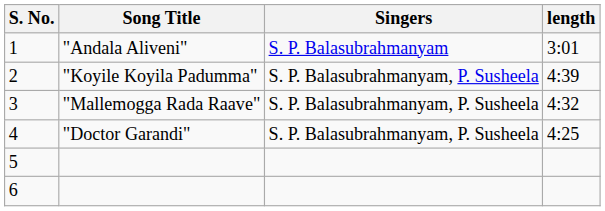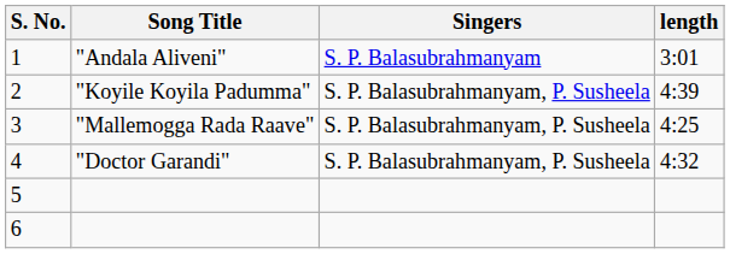 <table class="wikitable">
 <tr>
 <th>S. No.</th>
 <th>Song Title</th>
 <th>Singers</th>
 <th>length</th>
 </tr>
 <tr>
 <td>1</td>
 <td>"Andala Aliveni"</td>
 <td><a href='#'>S. P. Balasubrahmanyam</a></td>
 <td>3:01</td>
 </tr>
 <tr>
 <td>2</td>
 <td>"Koyile Koyila Padumma"</td>
 <td>S. P. Balasubrahmanyam, <a href='#'>P. Susheela</a></td>
 <td>4:39</td>
 </tr>
 <tr>
 <td>3</td>
 <td>"Mallemogga Rada Raave"</td>
 <td>S. P. Balasubrahmanyam, P. Susheela</td>
-<td>4:32</td>
+<td>4:25</td>
 </tr>
 <tr>
 <td>4</td>
 <td>"Doctor Garandi"</td>
 <td>S. P. Balasubrahmanyam, P. Susheela</td>
-<td>4:25</td>
+<td>4:32</td>
 </tr>
 <tr>
 <td>5</td>
 <td></td>
 <td></td>
 <td></td>
 </tr>
 <tr>
 <td>6</td>
 <td></td>
 <td></td>
 <td></td>
 </tr>
 </table>
